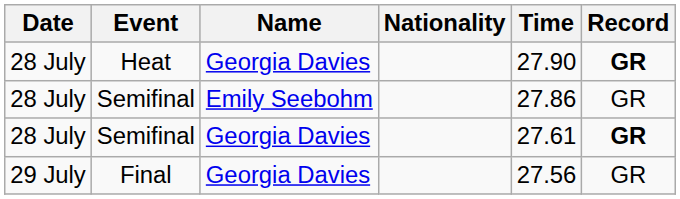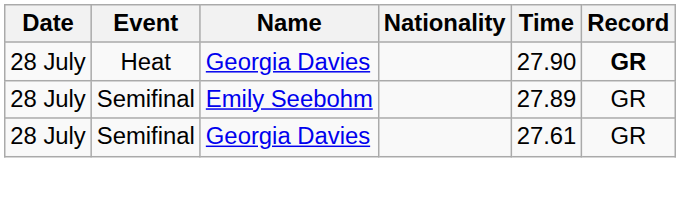 <table class=wikitable style=text-align:center>
 <tr>
 <th>Date</th>
 <th>Event</th>
 <th>Name</th>
 <th>Nationality</th>
 <th>Time</th>
 <th>Record</th>
 </tr>
 <tr>
 <td>28 July</td>
 <td>Heat</td>
 <td align=left><a href='#'>Georgia Davies</a></td>
 <td align=left></td>
 <td>27.90</td>
 <td><strong>GR</strong></td>
 </tr>
 <tr>
 <td>28 July</td>
 <td>Semifinal</td>
 <td align=left><a href='#'>Emily Seebohm</a></td>
 <td align=left></td>
-<td>27.86</td>
+<td>27.89</td>
 <td>GR</td>
 </tr>
 <tr>
 <td>28 July</td>
 <td>Semifinal</td>
 <td align=left><a href='#'>Georgia Davies</a></td>
 <td align=left></td>
 <td>27.61</td>
-<td><strong>GR</strong></td>
-</tr>
-<tr>
-<td>29 July</td>
-<td>Final</td>
-<td align=left><a href='#'>Georgia Davies</a></td>
-<td align=left></td>
-<td>27.56</td>
 <td>GR</td>
 </tr>
 </table>
